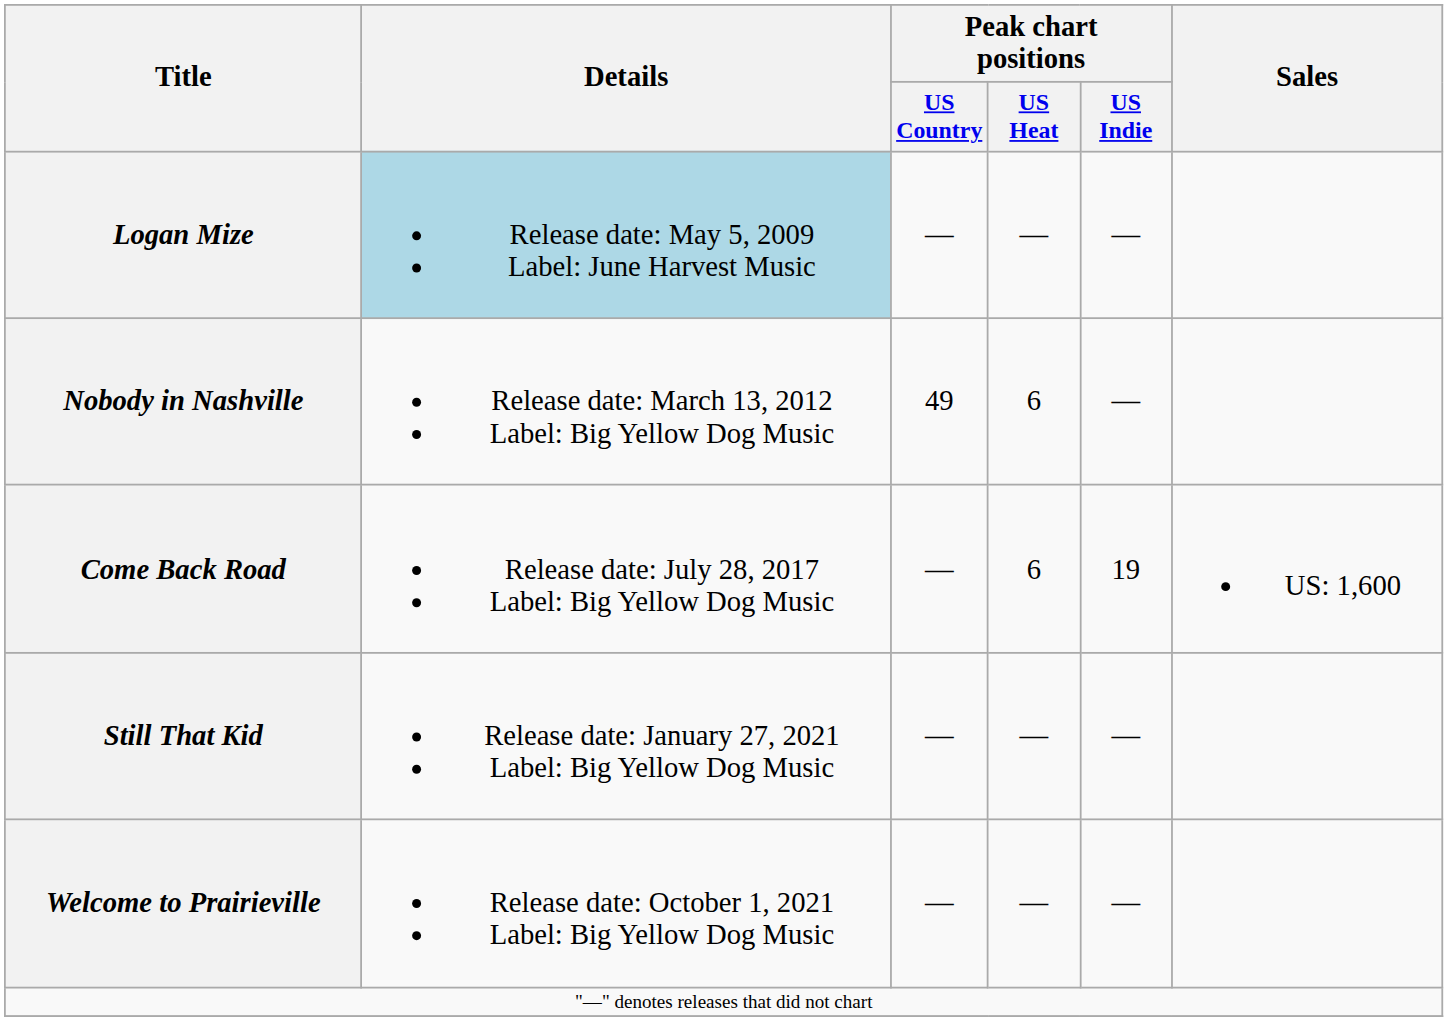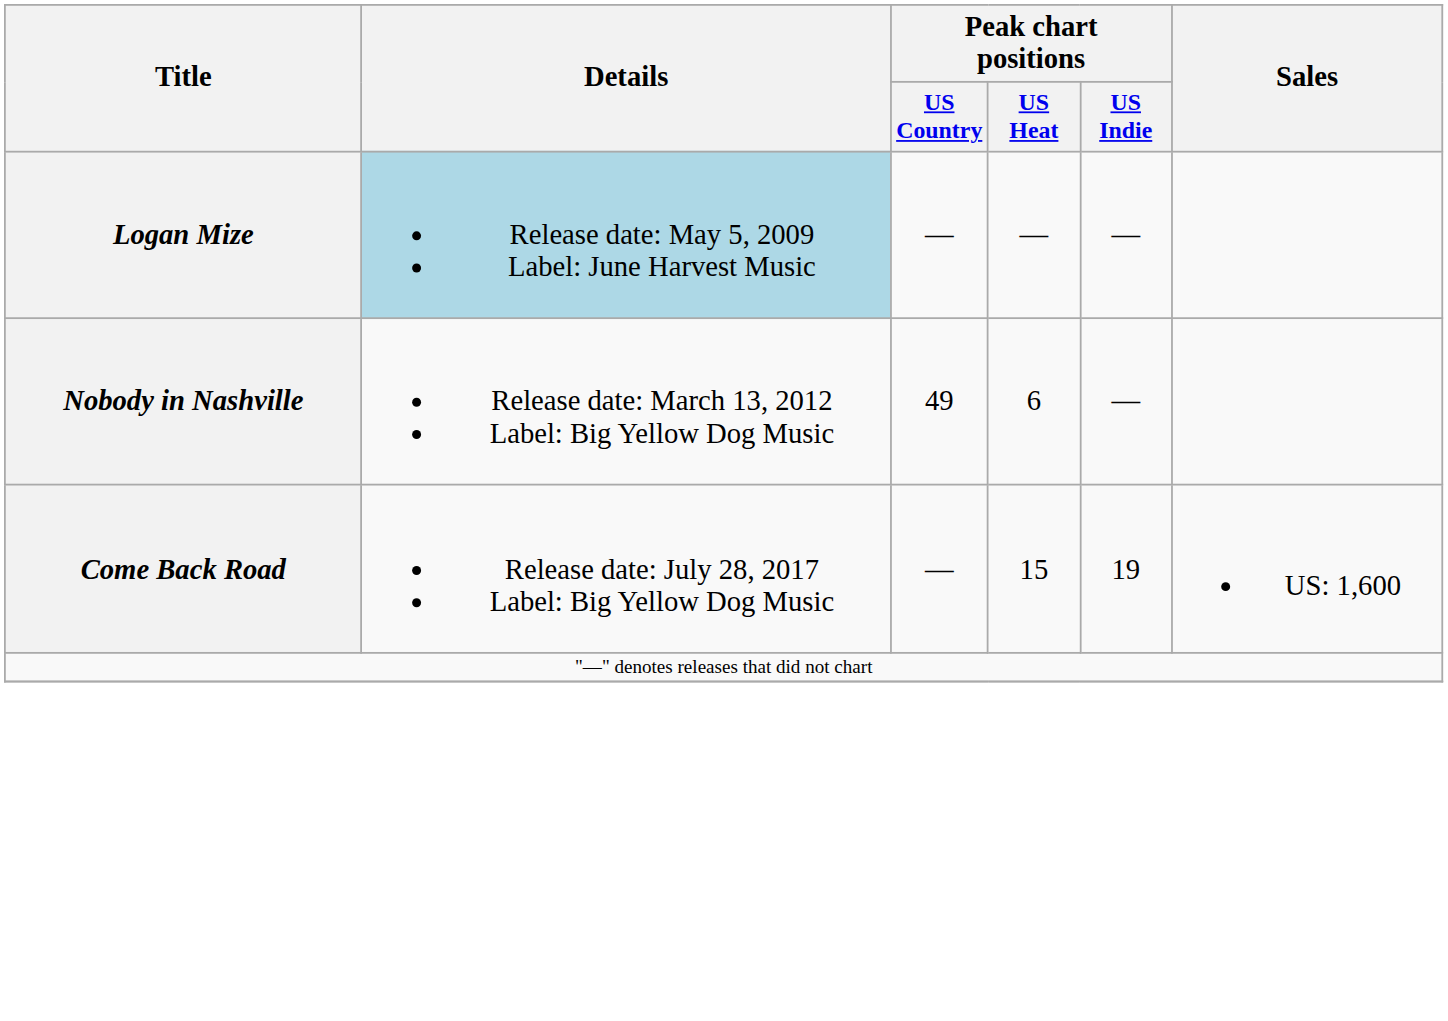 <table class="wikitable plainrowheaders" style="text-align:center;">
 <tr>
 <th rowspan="2" style="width:12em;">Title</th>
 <th rowspan="2" style="width:18em;">Details</th>
 <th colspan="3">Peak chart<br>positions</th>
 <th rowspan="2" style="width:9em;">Sales</th>
 </tr>
 <tr style="font-size:smaller;">
 <th width="45"><a href='#'>US Country</a><br></th>
 <th width="45"><a href='#'>US<br>Heat</a><br></th>
 <th width="45"><a href='#'>US<br>Indie</a><br></th>
 </tr>
 <tr>
 <th scope="row"><em>Logan Mize</em></th>
 <td style="background: lightblue;"><br><ul><li>Release date: May 5, 2009</li><li>Label: June Harvest Music</li></ul></td>
 <td>—</td>
 <td>—</td>
 <td>—</td>
 <td></td>
 </tr>
 <tr>
 <th scope="row"><em>Nobody in Nashville</em></th>
 <td><br><ul><li>Release date: March 13, 2012</li><li>Label: Big Yellow Dog Music</li></ul></td>
 <td>49</td>
 <td>6</td>
 <td>—</td>
 <td></td>
 </tr>
 <tr>
 <th scope="row"><em>Come Back Road</em></th>
 <td><br><ul><li>Release date: July 28, 2017</li><li>Label: Big Yellow Dog Music</li></ul></td>
 <td>—</td>
-<td>6</td>
+<td>15</td>
 <td>19</td>
 <td><br><ul><li>US: 1,600</li></ul></td>
-</tr>
-<tr>
-<th scope="row"><em>Still That Kid</em></th>
-<td><br><ul><li>Release date: January 27, 2021</li><li>Label: Big Yellow Dog Music</li></ul></td>
-<td>—</td>
-<td>—</td>
-<td>—</td>
-<td></td>
-</tr>
-<tr>
-<th scope="row"><em>Welcome to Prairieville</em></th>
-<td><br><ul><li>Release date: October 1, 2021</li><li>Label: Big Yellow Dog Music</li></ul></td>
-<td>—</td>
-<td>—</td>
-<td>—</td>
-<td></td>
 </tr>
 <tr>
 <td colspan="6" style="font-size:8pt">"—" denotes releases that did not chart</td>
 </tr>
 <tr>
 </tr>
 </table>
